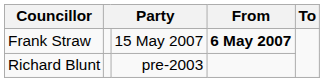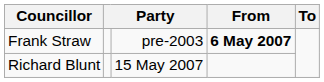 <table class=wikitable>
 <tr>
 <th>Councillor</th>
 <th colspan=2>Party</th>
 <th>From</th>
 <th>To</th>
 </tr>
 <tr>
 <td>Frank Straw</td>
 <td></td>
-<td align=right>15 May 2007</td>
+<td align=right>pre-2003</td>
 <td align=right><strong>6 May 2007</strong></td>
 </tr>
 <tr>
 <td>Richard Blunt</td>
 <td></td>
-<td align=right>pre-2003</td>
+<td align=right>15 May 2007</td>
 <td align=right></td>
 </tr>
 </table>
